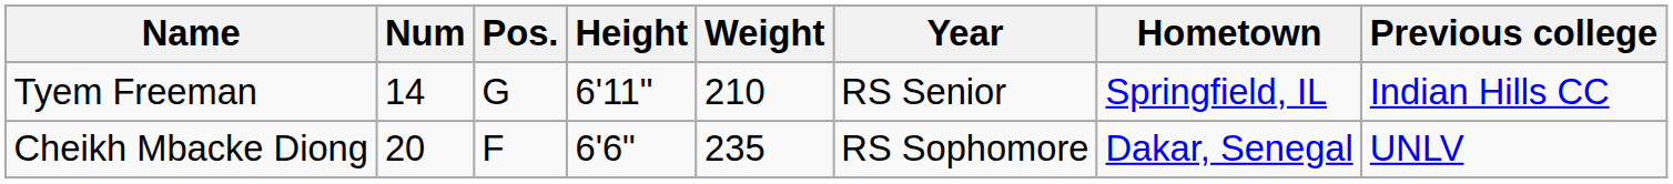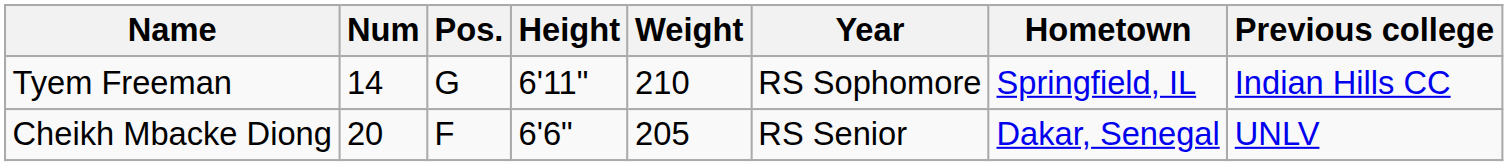 <table class="wikitable sortable" border="1">
 <tr>
 <th>Name</th>
 <th>Num</th>
 <th>Pos.</th>
 <th>Height</th>
 <th>Weight</th>
 <th>Year</th>
 <th>Hometown</th>
 <th class="unsortable">Previous college</th>
 </tr>
 <tr>
 <td>Tyem Freeman</td>
 <td>14</td>
 <td>G</td>
 <td>6'11"</td>
 <td>210</td>
-<td>RS Senior</td>
+<td>RS Sophomore</td>
 <td><a href='#'>Springfield, IL</a></td>
 <td><a href='#'>Indian Hills CC</a></td>
 </tr>
 <tr>
 <td>Cheikh Mbacke Diong</td>
 <td>20</td>
 <td>F</td>
 <td>6'6"</td>
-<td>235</td>
-<td>RS Sophomore</td>
+<td>205</td>
+<td>RS Senior</td>
 <td><a href='#'>Dakar, Senegal</a></td>
 <td><a href='#'>UNLV</a></td>
 </tr>
 </table>
